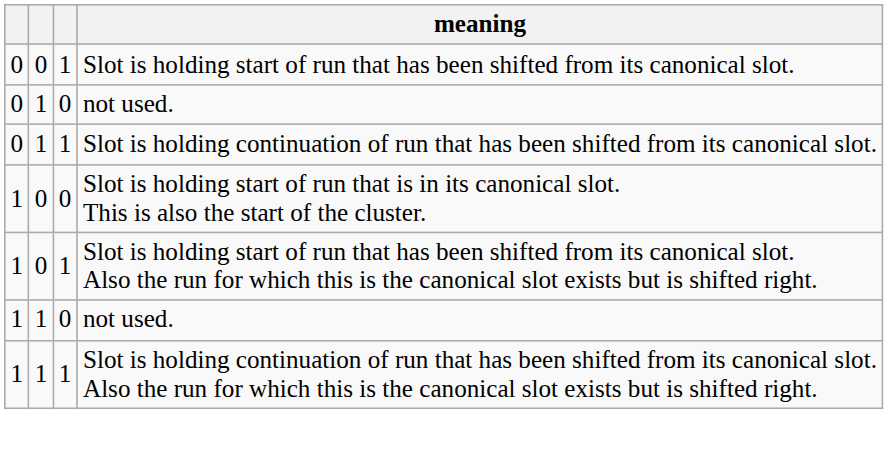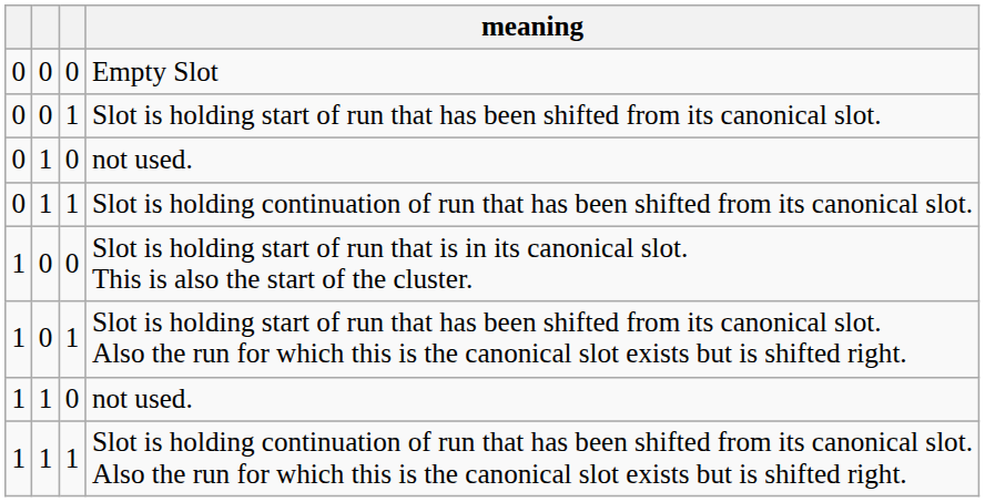 <table class="wikitable">
 <tr>
 <th></th>
 <th></th>
 <th></th>
 <th>meaning</th>
+</tr>
+<tr>
+<td>0</td>
+<td>0</td>
+<td>0</td>
+<td>Empty Slot</td>
 </tr>
 <tr>
 <td>0</td>
 <td>0</td>
 <td>1</td>
 <td>Slot is holding start of run that has been shifted from its canonical slot.</td>
 </tr>
 <tr>
 <td>0</td>
 <td>1</td>
 <td>0</td>
 <td>not used.</td>
 </tr>
 <tr>
 <td>0</td>
 <td>1</td>
 <td>1</td>
 <td>Slot is holding continuation of run that has been shifted from its canonical slot.</td>
 </tr>
 <tr>
 <td>1</td>
 <td>0</td>
 <td>0</td>
 <td>Slot is holding start of run that is in its canonical slot.<br> This is also the start of the cluster.</td>
 </tr>
 <tr>
 <td>1</td>
 <td>0</td>
 <td>1</td>
 <td>Slot is holding start of run that has been shifted from its canonical slot.<br>        Also the run for which this is the canonical slot exists but is shifted right.</td>
 </tr>
 <tr>
 <td>1</td>
 <td>1</td>
 <td>0</td>
 <td>not used.</td>
 </tr>
 <tr>
 <td>1</td>
 <td>1</td>
 <td>1</td>
 <td>Slot is holding continuation of run that has been shifted from its canonical slot.<br>        Also the run for which this is the canonical slot exists but is shifted right.</td>
 </tr>
 </table>
